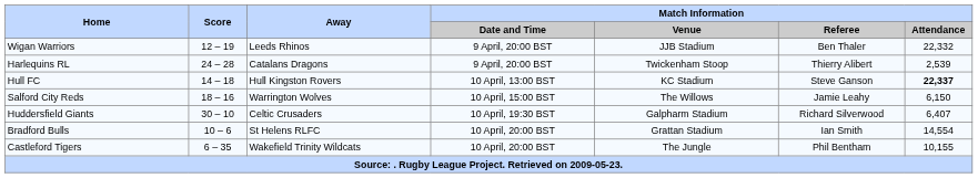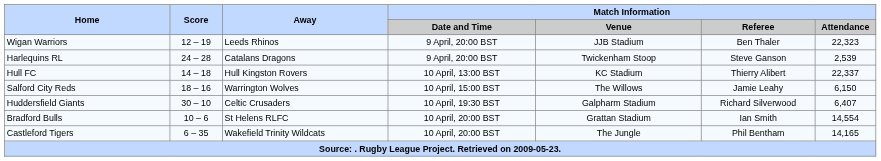 <table border=1 style="border-collapse:collapse; font-size:80%; text-align:center;" cellpadding=3 cellspacing=0 width=100%>
 <tr bgcolor=#C1D8FF>
 <th rowspan=2 width=19%>Home</th>
 <th rowspan=2 width=6%>Score</th>
 <th rowspan=2 width=19%>Away</th>
 <th colspan=6>Match Information</th>
 </tr>
 <tr bgcolor=#CCCCCC>
 <th width=17%>Date and Time</th>
 <th width=19%>Venue</th>
 <th width=13%>Referee</th>
 <th width=7%>Attendance</th>
 </tr>
 <tr bgcolor=#F5FAFF>
 <td align=left> Wigan Warriors</td>
 <td>12 – 19</td>
 <td align=left> Leeds Rhinos</td>
 <td>9 April, 20:00 BST</td>
 <td>JJB Stadium</td>
 <td>Ben Thaler</td>
-<td>22,332</td>
+<td>22,323</td>
 </tr>
 <tr bgcolor=#F5FAFF>
 <td align=left> Harlequins RL</td>
 <td>24 – 28</td>
 <td align=left> Catalans Dragons</td>
 <td>9 April, 20:00 BST</td>
 <td>Twickenham Stoop</td>
-<td>Thierry Alibert</td>
+<td>Steve Ganson</td>
 <td>2,539</td>
 </tr>
 <tr bgcolor=#F5FAFF>
 <td align=left> Hull FC</td>
 <td>14 – 18</td>
 <td align=left> Hull Kingston Rovers</td>
 <td>10 April, 13:00 BST</td>
 <td>KC Stadium</td>
-<td>Steve Ganson</td>
-<td><strong>22,337</strong></td>
+<td>Thierry Alibert</td>
+<td>22,337</td>
 </tr>
 <tr bgcolor=#F5FAFF>
 <td align=left> Salford City Reds</td>
 <td>18 – 16</td>
 <td align=left> Warrington Wolves</td>
 <td>10 April, 15:00 BST</td>
 <td>The Willows</td>
 <td>Jamie Leahy</td>
 <td>6,150</td>
 </tr>
 <tr bgcolor=#F5FAFF>
 <td align=left> Huddersfield Giants</td>
 <td>30 – 10</td>
 <td align=left> Celtic Crusaders</td>
 <td>10 April, 19:30 BST</td>
 <td>Galpharm Stadium</td>
 <td>Richard Silverwood</td>
 <td>6,407</td>
 </tr>
 <tr bgcolor=#F5FAFF>
 <td align=left> Bradford Bulls</td>
 <td>10 – 6</td>
 <td align=left> St Helens RLFC</td>
 <td>10 April, 20:00 BST</td>
 <td>Grattan Stadium</td>
 <td>Ian Smith</td>
 <td>14,554</td>
 </tr>
 <tr bgcolor=#F5FAFF>
 <td align=left> Castleford Tigers</td>
 <td>6 – 35</td>
 <td align=left> Wakefield Trinity Wildcats</td>
 <td>10 April, 20:00 BST</td>
 <td>The Jungle</td>
 <td>Phil Bentham</td>
-<td>10,155</td>
+<td>14,165</td>
 </tr>
 <tr bgcolor=#C1D8FF>
 <th colspan="10">Source: . Rugby League Project. Retrieved on 2009-05-23.</th>
 </tr>
 </table>
